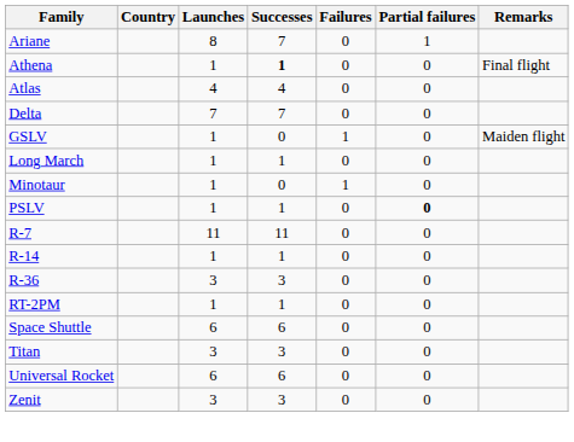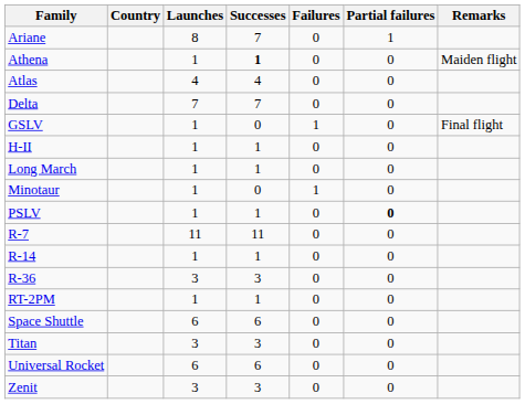 <table class="wikitable sortable collapsible collapsed" style=text-align:center>
 <tr>
 <th>Family</th>
 <th>Country</th>
 <th>Launches</th>
 <th>Successes</th>
 <th>Failures</th>
 <th>Partial failures</th>
 <th>Remarks</th>
 </tr>
 <tr>
 <td align=left><a href='#'>Ariane</a></td>
 <td align=left></td>
 <td>8</td>
 <td>7</td>
 <td>0</td>
 <td>1</td>
 <td></td>
 </tr>
 <tr>
 <td align=left><a href='#'>Athena</a></td>
 <td align=left></td>
 <td>1</td>
 <td><strong>1</strong></td>
 <td>0</td>
 <td>0</td>
-<td align=left>Final flight</td>
+<td align=left>Maiden flight</td>
 </tr>
 <tr>
 <td align=left><a href='#'>Atlas</a></td>
 <td align=left></td>
 <td>4</td>
 <td>4</td>
 <td>0</td>
 <td>0</td>
 <td></td>
 </tr>
 <tr>
 <td align=left><a href='#'>Delta</a></td>
 <td align=left></td>
 <td>7</td>
 <td>7</td>
 <td>0</td>
 <td>0</td>
 <td></td>
 </tr>
 <tr>
 <td align=left><a href='#'>GSLV</a></td>
 <td align=left></td>
 <td>1</td>
 <td>0</td>
 <td>1</td>
 <td>0</td>
-<td align=left>Maiden flight</td>
+<td align=left>Final flight</td>
+</tr>
+<tr>
+<td align=left><a href='#'>H-II</a></td>
+<td align=left></td>
+<td>1</td>
+<td>1</td>
+<td>0</td>
+<td>0</td>
+<td></td>
 </tr>
 <tr>
 <td align=left><a href='#'>Long March</a></td>
 <td align=left></td>
 <td>1</td>
 <td>1</td>
 <td>0</td>
 <td>0</td>
 <td></td>
 </tr>
 <tr>
 <td align=left><a href='#'>Minotaur</a></td>
 <td align=left></td>
 <td>1</td>
 <td>0</td>
 <td>1</td>
 <td>0</td>
 <td></td>
 </tr>
 <tr>
 <td align=left><a href='#'>PSLV</a></td>
 <td align=left></td>
 <td>1</td>
 <td>1</td>
 <td>0</td>
 <td><strong>0</strong></td>
 <td></td>
 </tr>
 <tr>
 <td align=left><a href='#'>R-7</a></td>
 <td align=left></td>
 <td>11</td>
 <td>11</td>
 <td>0</td>
 <td>0</td>
 <td></td>
 </tr>
 <tr>
 <td align=left><a href='#'>R-14</a></td>
 <td align=left></td>
 <td>1</td>
 <td>1</td>
 <td>0</td>
 <td>0</td>
 <td></td>
 </tr>
 <tr>
 <td align=left><a href='#'>R-36</a></td>
 <td align=left></td>
 <td>3</td>
 <td>3</td>
 <td>0</td>
 <td>0</td>
 <td></td>
 </tr>
 <tr>
 <td align=left><a href='#'>RT-2PM</a></td>
 <td align=left></td>
 <td>1</td>
 <td>1</td>
 <td>0</td>
 <td>0</td>
 <td></td>
 </tr>
 <tr>
 <td align=left><a href='#'>Space Shuttle</a></td>
 <td align=left></td>
 <td>6</td>
 <td>6</td>
 <td>0</td>
 <td>0</td>
 <td></td>
 </tr>
 <tr>
 <td align=left><a href='#'>Titan</a></td>
 <td align=left></td>
 <td>3</td>
 <td>3</td>
 <td>0</td>
 <td>0</td>
 <td></td>
 </tr>
 <tr>
 <td align=left><a href='#'>Universal Rocket</a></td>
 <td align=left></td>
 <td>6</td>
 <td>6</td>
 <td>0</td>
 <td>0</td>
 <td></td>
 </tr>
 <tr>
 <td align=left><a href='#'>Zenit</a></td>
 <td align=left></td>
 <td>3</td>
 <td>3</td>
 <td>0</td>
 <td>0</td>
 <td></td>
 </tr>
 </table>
